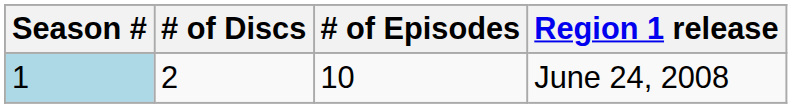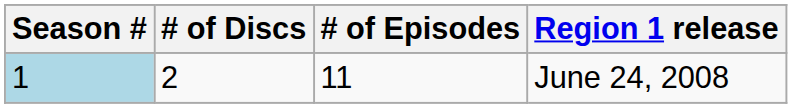 <table class="wikitable">
 <tr>
 <th>Season #</th>
 <th># of Discs</th>
 <th># of Episodes</th>
 <th><a href='#'>Region 1</a> release</th>
 </tr>
 <tr>
 <td style="background: lightblue;">1</td>
 <td>2</td>
-<td>10</td>
+<td>11</td>
 <td>June 24, 2008</td>
 </tr>
 </table>
